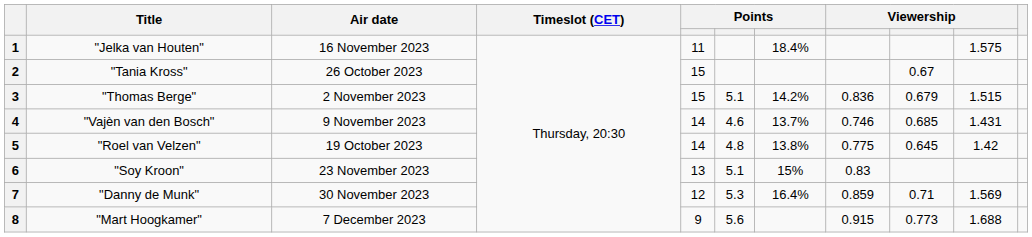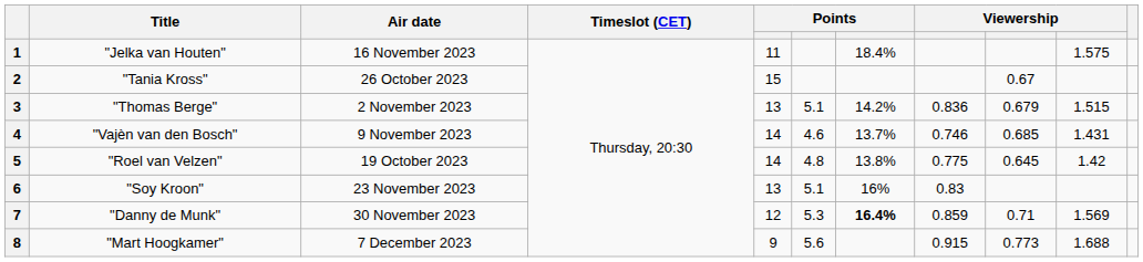 <table class="sortable wikitable plainrowheaders mw-collapsible" style="text-align:center; line-height:23px; width:100%;">
 <tr>
 <th rowspan=2 class="unsortable"></th>
 <th rowspan=2 class="unsortable" width=24%>Title</th>
 <th rowspan=2 class="unsortable" width=20%>Air date</th>
 <th rowspan=2 class="unsortable" width=20%>Timeslot (<a href='#'>CET</a>)</th>
 <th colspan=3>Points</th>
 <th colspan=3>Viewership</th>
 <th class="unsortable" rowspan=2></th>
 </tr>
 <tr>
 <th class="unsortable"></th>
 <th></th>
 <th></th>
 <th></th>
 <th></th>
 <th></th>
 </tr>
 <tr>
 <th>1</th>
 <td>"Jelka van Houten"</td>
 <td>16 November 2023</td>
 <td rowspan="8">Thursday, 20:30</td>
 <td>11</td>
 <td></td>
 <td>18.4%</td>
 <td></td>
 <td></td>
 <td>1.575</td>
 <td></td>
 </tr>
 <tr>
 <th>2</th>
 <td>"Tania Kross"</td>
 <td>26 October 2023</td>
 <td>15</td>
 <td></td>
 <td></td>
 <td></td>
 <td>0.67</td>
 <td></td>
 <td></td>
 </tr>
 <tr>
 <th>3</th>
 <td>"Thomas Berge"</td>
 <td>2 November 2023</td>
-<td>15</td>
+<td>13</td>
 <td>5.1</td>
 <td>14.2%</td>
 <td>0.836</td>
 <td>0.679</td>
 <td>1.515</td>
 <td></td>
 </tr>
 <tr>
 <th>4</th>
 <td>"Vajèn van den Bosch"</td>
 <td>9 November 2023</td>
 <td>14</td>
 <td>4.6</td>
 <td>13.7%</td>
 <td>0.746</td>
 <td>0.685</td>
 <td>1.431</td>
 <td></td>
 </tr>
 <tr>
 <th>5</th>
 <td>"Roel van Velzen"</td>
 <td>19 October 2023</td>
 <td>14</td>
 <td>4.8</td>
 <td>13.8%</td>
 <td>0.775</td>
 <td>0.645</td>
 <td>1.42</td>
 <td></td>
 </tr>
 <tr>
 <th>6</th>
 <td>"Soy Kroon"</td>
 <td>23 November 2023</td>
 <td>13</td>
 <td>5.1</td>
-<td>15%</td>
+<td>16%</td>
 <td>0.83</td>
 <td></td>
 <td></td>
 <td></td>
 </tr>
 <tr>
 <th>7</th>
 <td>"Danny de Munk"</td>
 <td>30 November 2023</td>
 <td>12</td>
 <td>5.3</td>
-<td>16.4%</td>
+<td><strong>16.4%</strong></td>
 <td>0.859</td>
 <td>0.71</td>
 <td>1.569</td>
 <td></td>
 </tr>
 <tr>
 <th>8</th>
 <td>"Mart Hoogkamer"</td>
 <td>7 December 2023</td>
 <td>9</td>
 <td>5.6</td>
 <td></td>
 <td>0.915</td>
 <td>0.773</td>
 <td>1.688</td>
 <td></td>
 </tr>
 </table>
